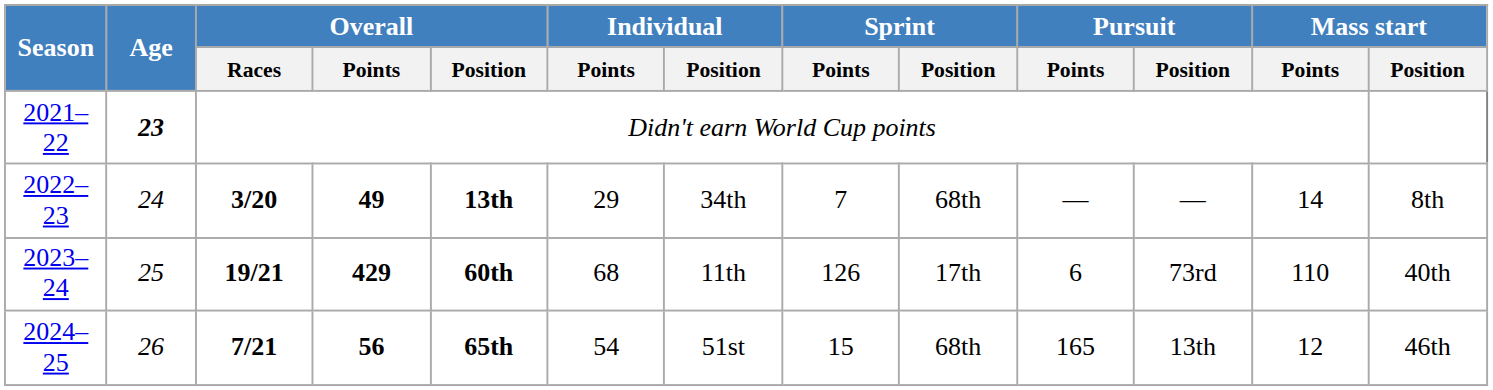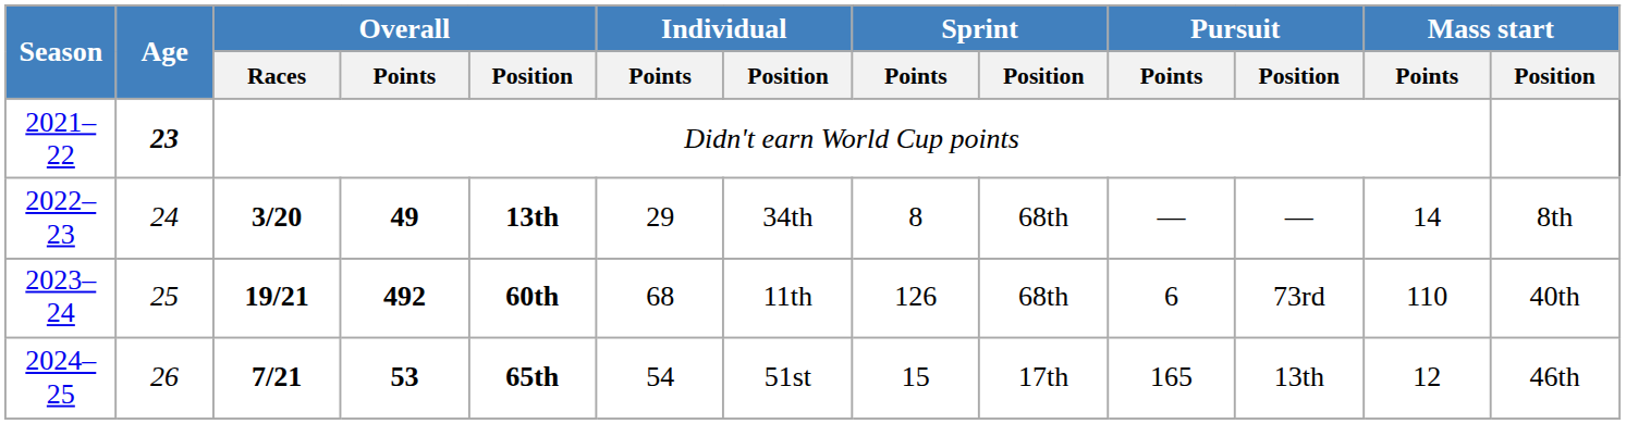 <table class="wikitable" style="font-size:85%; text-align:center; border:grey solid 1px; border-collapse:collapse; background:#ffffff;">
 <tr class="hintergrundfarbe5">
 </tr>
 <tr style="background:#efefef;">
 <th style="background-color:#4180be; color:white; width:40px;" rowspan="2"> Season </th>
 <th style="background-color:#4180be; color:white; width:40px;" rowspan="2">Age</th>
 <th colspan="3" style="background-color:#4180be; color:white; width:115px;">Overall</th>
 <th colspan="2" style="background-color:#4180be; color:white; width:115px;">Individual</th>
 <th colspan="2" style="background-color:#4180be; color:white; width:115px;">Sprint</th>
 <th colspan="2" style="background-color:#4180be; color:white; width:115px;">Pursuit</th>
 <th colspan="2" style="background-color:#4180be; color:white; width:115px;">Mass start</th>
 </tr>
 <tr class="hintergrundfarbe5">
 <th style="width:55px;"><small>Races</small></th>
 <th style="width:55px;"><small>Points</small></th>
 <th style="width:55px;"><small>Position</small></th>
 <th style="width:55px;"><small>Points</small></th>
 <th style="width:55px;"><small>Position</small></th>
 <th style="width:55px;"><small>Points</small></th>
 <th style="width:55px;"><small>Position</small></th>
 <th style="width:55px;"><small>Points</small></th>
 <th style="width:55px;"><small>Position</small></th>
 <th style="width:55px;"><small>Points</small></th>
 <th style="width:55px;"><small>Position</small></th>
 </tr>
 <tr>
 <td><a href='#'>2021–22</a></td>
 <td><strong><em>23</em></strong></td>
 <td colspan=10 rowspan=1 align=center><em>Didn't earn World Cup points</em></td>
 </tr>
 <tr>
 <td><a href='#'>2022–23</a></td>
 <td><em>24</em></td>
 <td><strong>3/20</strong></td>
 <td><strong>49</strong></td>
 <td><strong>13th</strong></td>
 <td>29</td>
 <td>34th</td>
-<td>7</td>
+<td>8</td>
 <td>68th</td>
 <td>—</td>
 <td>—</td>
 <td>14</td>
 <td>8th</td>
 </tr>
 <tr>
 <td><a href='#'>2023–24</a></td>
 <td><em>25</em></td>
 <td><strong>19/21</strong></td>
-<td><strong>429</strong></td>
+<td><strong>492</strong></td>
 <td><strong>60th</strong></td>
 <td>68</td>
 <td>11th</td>
 <td>126</td>
-<td>17th</td>
+<td>68th</td>
 <td>6</td>
 <td>73rd</td>
 <td>110</td>
 <td>40th</td>
 </tr>
 <tr>
 <td><a href='#'>2024–25</a></td>
 <td><em>26</em></td>
 <td><strong>7/21</strong></td>
-<td><strong>56</strong></td>
+<td><strong>53</strong></td>
 <td><strong>65th</strong></td>
 <td>54</td>
 <td>51st</td>
 <td>15</td>
-<td>68th</td>
+<td>17th</td>
 <td>165</td>
 <td>13th</td>
 <td>12</td>
 <td>46th</td>
 </tr>
 </table>
